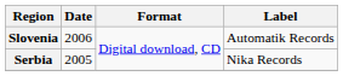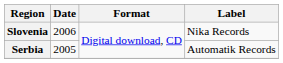 <table class="wikitable plainrowheaders">
 <tr>
 <th scope="col">Region</th>
 <th scope="col">Date</th>
 <th scope="col">Format</th>
 <th scope="col">Label</th>
 </tr>
 <tr>
 <th scope="row">Slovenia</th>
 <td>2006</td>
 <td rowspan="2"><a href='#'>Digital download</a>, <a href='#'>CD</a></td>
-<td>Automatik Records</td>
+<td>Nika Records</td>
 </tr>
 <tr>
 <th scope="row">Serbia</th>
 <td>2005</td>
-<td>Nika Records</td>
+<td>Automatik Records</td>
 </tr>
 <tr>
 </tr>
 </table>
